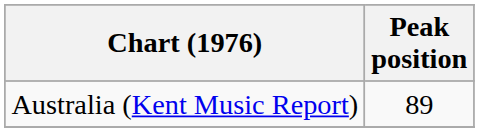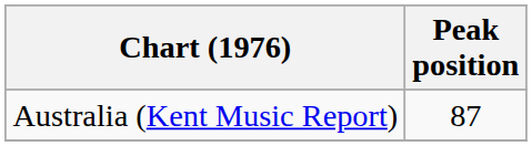 <table class="wikitable sortable plainrowheaders" style="text-align:center">
 <tr>
 <th scope="col">Chart (1976)</th>
 <th scope="col">Peak<br>position</th>
 </tr>
 <tr>
 <td>Australia (<a href='#'>Kent Music Report</a>)</td>
-<td style="text-align:center;">89</td>
+<td style="text-align:center;">87</td>
 </tr>
 <tr>
 </tr>
 <tr>
 </tr>
 <tr>
 </tr>
 </table>
